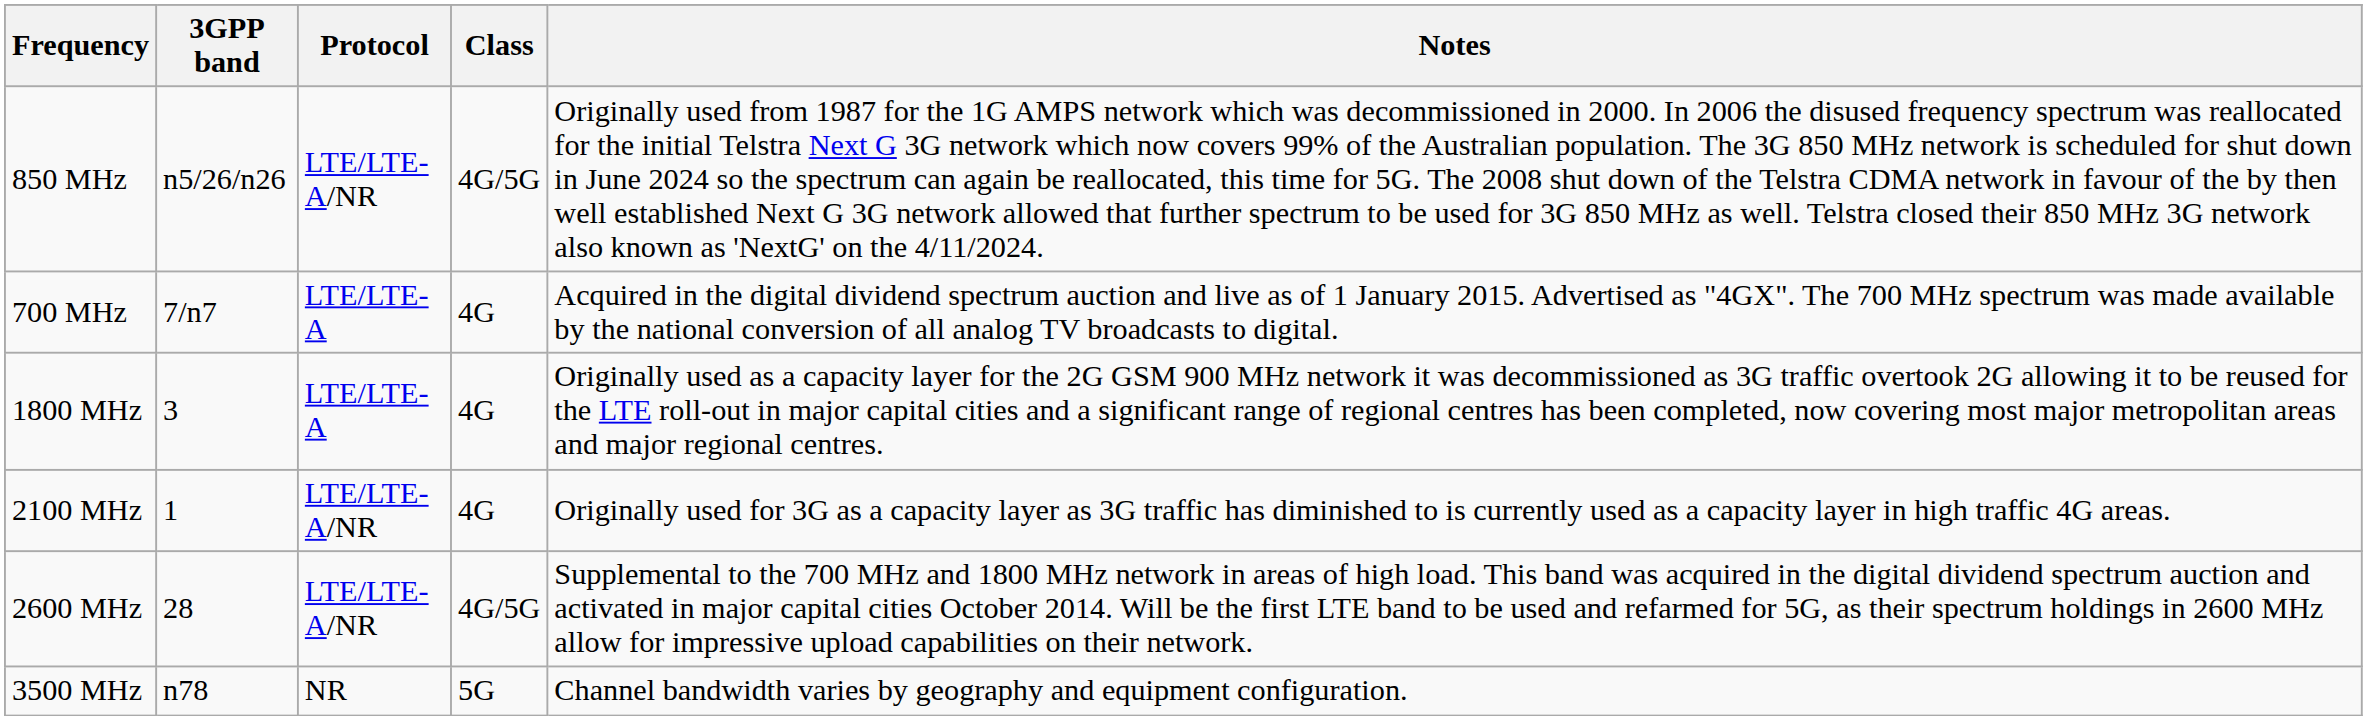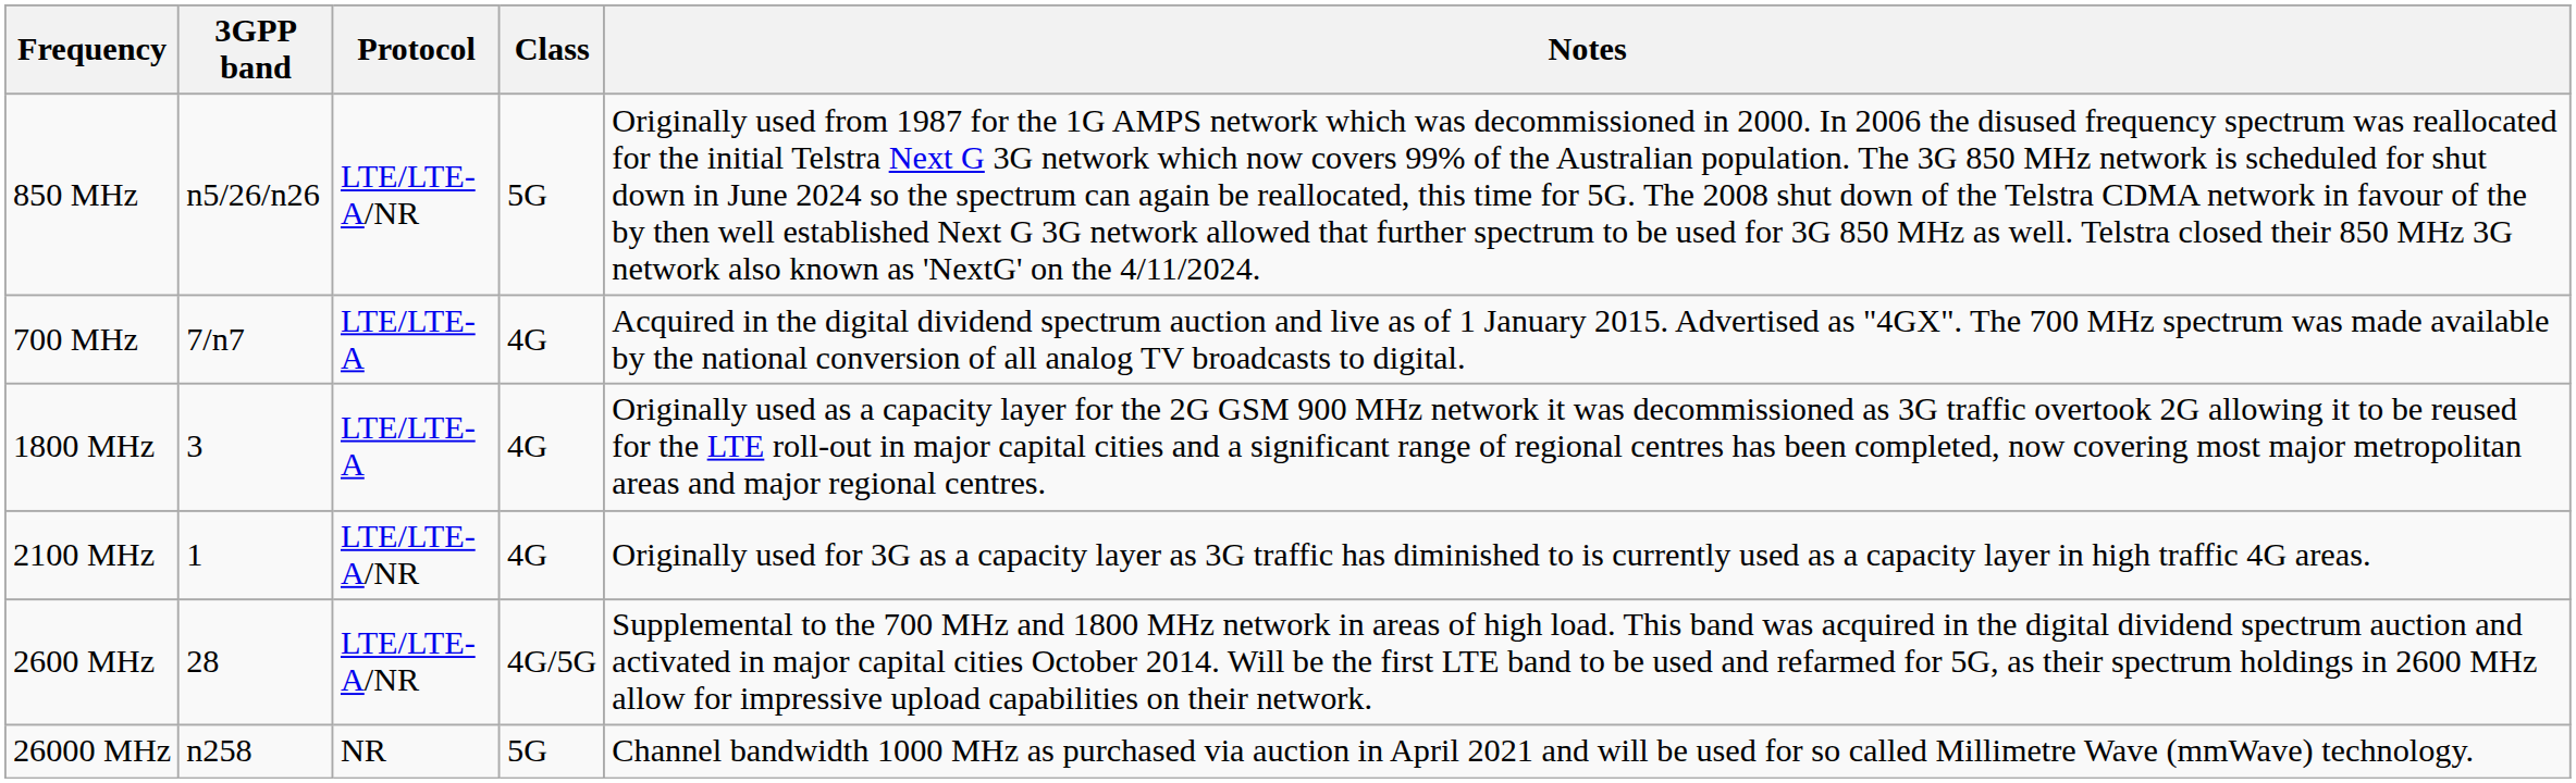 <table class="wikitable sortable">
 <tr>
 <th>Frequency</th>
 <th>3GPP band</th>
 <th>Protocol</th>
 <th>Class</th>
 <th class="unsortable">Notes</th>
 </tr>
 <tr>
 <td>850 MHz</td>
 <td>n5/26/n26</td>
 <td><a href='#'>LTE/LTE-A</a>/NR</td>
-<td>4G/5G</td>
+<td>5G</td>
 <td>Originally used from 1987 for the 1G AMPS network which was decommissioned in 2000. In 2006 the disused frequency spectrum was reallocated for the initial Telstra <a href='#'>Next G</a> 3G network which now covers 99% of the Australian population. The 3G 850 MHz network is scheduled for shut down in June 2024 so the spectrum can again be reallocated, this time for 5G. The 2008 shut down of the Telstra CDMA network in favour of the by then well established Next G 3G network allowed that further spectrum to be used for 3G 850 MHz as well. Telstra closed their 850 MHz 3G network also known as 'NextG' on the 4/11/2024.</td>
 </tr>
 <tr>
 <td>700 MHz</td>
 <td>7/n7</td>
 <td><a href='#'>LTE/LTE-A</a></td>
 <td>4G</td>
 <td>Acquired in the digital dividend spectrum auction and live as of 1 January 2015. Advertised as "4GX". The 700 MHz spectrum was made available by the national conversion of all analog TV broadcasts to digital.</td>
 </tr>
 <tr>
 <td>1800 MHz</td>
 <td>3</td>
 <td><a href='#'>LTE/LTE-A</a></td>
 <td>4G</td>
 <td>Originally used as a capacity layer for the 2G GSM 900 MHz network it was decommissioned as 3G traffic overtook 2G allowing it to be reused for the <a href='#'>LTE</a> roll-out in major capital cities and a significant range of regional centres has been completed, now covering most major metropolitan areas and major regional centres.</td>
 </tr>
 <tr>
 <td>2100 MHz</td>
 <td>1</td>
 <td><a href='#'>LTE/LTE-A</a>/NR</td>
 <td>4G</td>
 <td>Originally used for 3G as a capacity layer as 3G traffic has diminished to is currently used as a capacity layer in high traffic 4G areas.</td>
 </tr>
 <tr>
 <td>2600 MHz</td>
 <td>28</td>
 <td><a href='#'>LTE/LTE-A</a>/NR</td>
 <td>4G/5G</td>
 <td>Supplemental to the 700 MHz and 1800 MHz network in areas of high load. This band was acquired in the digital dividend spectrum auction and activated in major capital cities October 2014. Will be the first LTE band to be used and refarmed for 5G, as their spectrum holdings in 2600 MHz allow for impressive upload capabilities on their network. </td>
 </tr>
 <tr>
-<td>3500 MHz</td>
-<td>n78</td>
+<td>26000 MHz</td>
+<td>n258</td>
 <td>NR</td>
 <td>5G</td>
-<td>Channel bandwidth varies by geography and equipment configuration.</td>
+<td>Channel bandwidth 1000 MHz as purchased via auction in April 2021 and will be used for so called Millimetre Wave (mmWave) technology.</td>
 </tr>
 </table>
